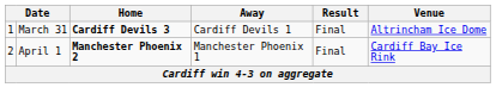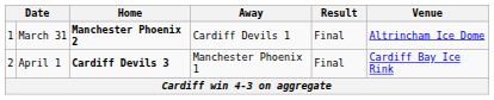 <table class="wikitable">
 <tr>
 <th colspan=2 width=75>Date</th>
 <th width=150>Home</th>
 <th width=150>Away</th>
 <th width=65>Result</th>
 <th width=150>Venue</th>
 </tr>
 <tr>
 <td>1</td>
 <td>March 31</td>
-<td><strong>Cardiff Devils 3</strong></td>
+<td><strong>Manchester Phoenix 2</strong></td>
 <td>Cardiff Devils 1</td>
 <td>Final</td>
 <td><a href='#'>Altrincham Ice Dome</a></td>
 </tr>
 <tr>
 <td>2</td>
 <td>April 1</td>
-<td><strong>Manchester Phoenix 2</strong></td>
+<td><strong>Cardiff Devils 3</strong></td>
 <td>Manchester Phoenix 1</td>
 <td>Final</td>
 <td><a href='#'>Cardiff Bay Ice Rink</a></td>
 </tr>
 <tr>
 <th colspan=8><strong><em>Cardiff win 4-3 on aggregate</em></strong></th>
 </tr>
 </table>
